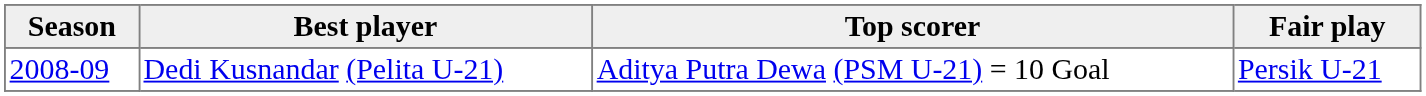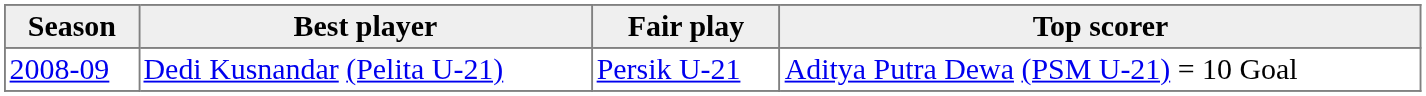 <table class="toccolours" border="1" cellpadding="2" style="border-collapse: collapse; text-align: left; width: 60%;">
 <tr style="background:#efefef; text-align: center">
 <th>Season</th>
 <th>Best player</th>
+<th>Fair play</th>
 <th>Top scorer</th>
-<th>Fair play</th>
 </tr>
 <tr>
 <td><a href='#'>2008-09</a></td>
 <td><a href='#'>Dedi Kusnandar</a> <a href='#'>(Pelita U-21)</a></td>
+<td><a href='#'>Persik U-21</a></td>
 <td><a href='#'>Aditya Putra Dewa</a> <a href='#'>(PSM U-21)</a> = 10 Goal</td>
-<td><a href='#'>Persik U-21</a></td>
 </tr>
 </table>
